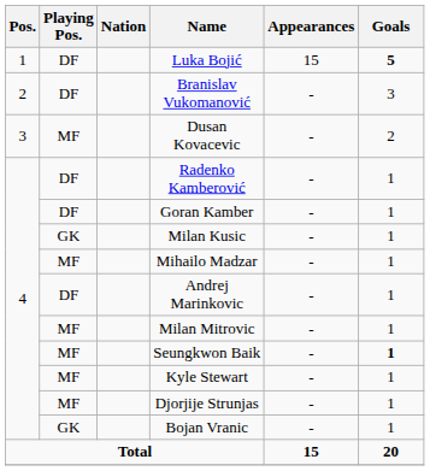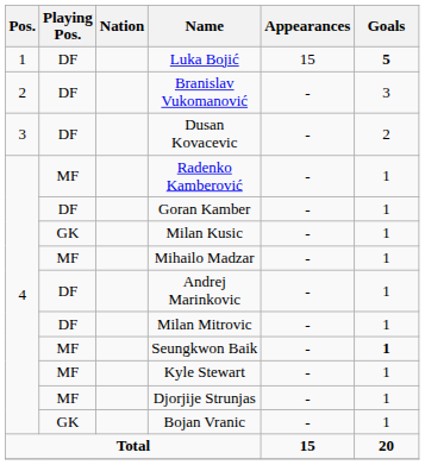 <table class="wikitable sortable" style="font-size:100%; text-align:center">
 <tr>
 <th width=15>Pos.</th>
 <th width=15>Playing Pos.</th>
 <th width=15>Nation</th>
 <th width=110>Name</th>
 <th width=50>Appearances</th>
 <th width=60>Goals</th>
 </tr>
 <tr>
 <td>1</td>
 <td>DF</td>
 <td></td>
 <td><a href='#'>Luka Bojić</a></td>
 <td>15</td>
 <td><strong>5</strong></td>
 </tr>
 <tr>
 <td>2</td>
 <td>DF</td>
 <td></td>
 <td><a href='#'>Branislav Vukomanović</a></td>
 <td>-</td>
 <td>3</td>
 </tr>
 <tr>
 <td>3</td>
-<td>MF</td>
+<td>DF</td>
 <td></td>
 <td>Dusan Kovacevic</td>
 <td>-</td>
 <td>2</td>
 </tr>
 <tr>
 <td rowspan=10>4</td>
-<td>DF</td>
+<td>MF</td>
 <td></td>
 <td><a href='#'>Radenko Kamberović</a></td>
 <td>-</td>
 <td>1</td>
 </tr>
 <tr>
 <td>DF</td>
 <td></td>
 <td>Goran Kamber</td>
 <td>-</td>
 <td>1</td>
 </tr>
 <tr>
 <td>GK</td>
 <td></td>
 <td>Milan Kusic</td>
 <td>-</td>
 <td>1</td>
 </tr>
 <tr>
 <td>MF</td>
 <td></td>
 <td>Mihailo Madzar</td>
 <td>-</td>
 <td>1</td>
 </tr>
 <tr>
 <td>DF</td>
 <td></td>
 <td>Andrej Marinkovic</td>
 <td>-</td>
 <td>1</td>
 </tr>
 <tr>
-<td>MF</td>
+<td>DF</td>
 <td></td>
 <td>Milan Mitrovic</td>
 <td>-</td>
 <td>1</td>
 </tr>
 <tr>
 <td>MF</td>
 <td></td>
 <td>Seungkwon Baik</td>
 <td>-</td>
 <td><strong>1</strong></td>
 </tr>
 <tr>
 <td>MF</td>
 <td></td>
 <td>Kyle Stewart</td>
 <td>-</td>
 <td>1</td>
 </tr>
 <tr>
 <td>MF</td>
 <td></td>
 <td>Djorjije Strunjas</td>
 <td>-</td>
 <td>1</td>
 </tr>
 <tr>
 <td>GK</td>
 <td></td>
 <td>Bojan Vranic</td>
 <td>-</td>
 <td>1</td>
 </tr>
 <tr>
 <td colspan=4><strong>Total</strong></td>
 <td><strong>15</strong></td>
 <td><strong>20</strong></td>
 </tr>
 <tr>
 </tr>
 </table>
